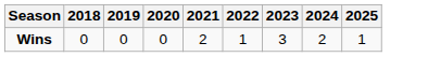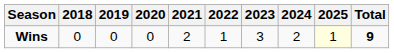 <table class=wikitable>
 <tr>
 <th>Season</th>
 <th>2018</th>
 <th>2019</th>
 <th>2020</th>
 <th>2021</th>
 <th>2022</th>
 <th>2023</th>
 <th>2024</th>
 <th>2025</th>
+<th>Total</th>
 </tr>
 <tr align=center>
 <td><strong>Wins</strong></td>
 <td>0</td>
 <td>0</td>
 <td>0</td>
 <td>2</td>
 <td>1</td>
 <td>3</td>
 <td>2</td>
-<td>1</td>
+<td style="background: lightyellow;">1</td>
+<td><strong>9</strong></td>
 </tr>
 </table>
